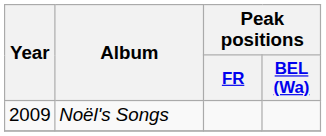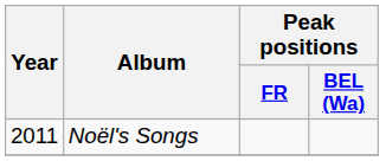 <table class="wikitable">
 <tr>
 <th align="center" rowspan="2" width="10">Year</th>
 <th align="center" rowspan="2" width="120">Album</th>
 <th align="center" colspan="2" width="20">Peak positions</th>
 </tr>
 <tr>
 <th scope="col" style="width:3em;font-size:90%;"><a href='#'>FR</a><br></th>
 <th scope="col" style="width:3em;font-size:90%;"><a href='#'>BEL <br>(Wa)</a><br></th>
 </tr>
 <tr>
-<td style="text-align:center;">2009</td>
+<td style="text-align:center;">2011</td>
 <td><em>Noël's Songs</em></td>
 <td style="text-align:center;"></td>
 <td style="text-align:center;"></td>
 </tr>
 <tr>
 </tr>
 </table>
